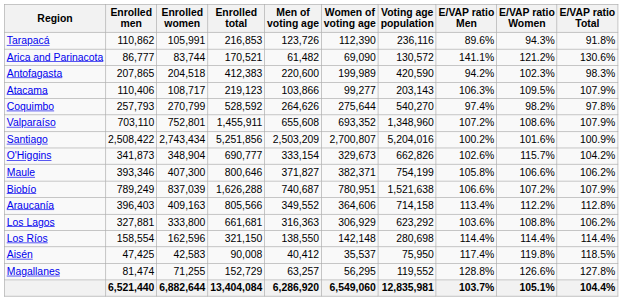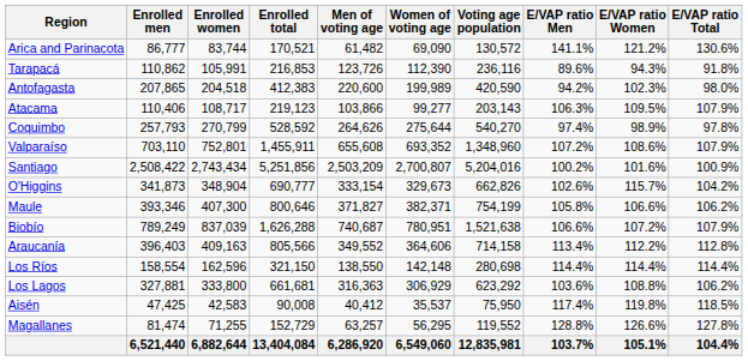 <table class="wikitable sortable" style="text-align:right">
 <tr>
 <th>Region</th>
 <th>Enrolled<br>men</th>
 <th>Enrolled<br>women</th>
 <th>Enrolled<br>total</th>
 <th>Men of <br>voting age</th>
 <th>Women of <br>voting age</th>
 <th>Voting age<br>population</th>
 <th>E/VAP ratio<br>Men</th>
 <th>E/VAP ratio<br>Women</th>
 <th>E/VAP ratio<br>Total</th>
 </tr>
 <tr>
+<td align="left"><a href='#'>Arica and Parinacota</a></td>
+<td>86,777</td>
+<td>83,744</td>
+<td>170,521</td>
+<td>61,482</td>
+<td>69,090</td>
+<td>130,572</td>
+<td>141.1%</td>
+<td>121.2%</td>
+<td>130.6%</td>
+</tr>
+<tr>
 <td align="left"><a href='#'>Tarapacá</a></td>
 <td>110,862</td>
 <td>105,991</td>
 <td>216,853</td>
 <td>123,726</td>
 <td>112,390</td>
 <td>236,116</td>
 <td>89.6%</td>
 <td>94.3%</td>
 <td>91.8%</td>
 </tr>
 <tr>
-<td align="left"><a href='#'>Arica and Parinacota</a></td>
-<td>86,777</td>
-<td>83,744</td>
-<td>170,521</td>
-<td>61,482</td>
-<td>69,090</td>
-<td>130,572</td>
-<td>141.1%</td>
-<td>121.2%</td>
-<td>130.6%</td>
-</tr>
-<tr>
 <td align="left"><a href='#'>Antofagasta</a></td>
 <td>207,865</td>
 <td>204,518</td>
 <td>412,383</td>
 <td>220,600</td>
 <td>199,989</td>
 <td>420,590</td>
 <td>94.2%</td>
 <td>102.3%</td>
-<td>98.3%</td>
+<td>98.0%</td>
 </tr>
 <tr>
 <td align="left"><a href='#'>Atacama</a></td>
 <td>110,406</td>
 <td>108,717</td>
 <td>219,123</td>
 <td>103,866</td>
 <td>99,277</td>
 <td>203,143</td>
 <td>106.3%</td>
 <td>109.5%</td>
 <td>107.9%</td>
 </tr>
 <tr>
 <td align="left"><a href='#'>Coquimbo</a></td>
 <td>257,793</td>
 <td>270,799</td>
 <td>528,592</td>
 <td>264,626</td>
 <td>275,644</td>
 <td>540,270</td>
 <td>97.4%</td>
-<td>98.2%</td>
+<td>98.9%</td>
 <td>97.8%</td>
 </tr>
 <tr>
 <td align="left"><a href='#'>Valparaíso</a></td>
 <td>703,110</td>
 <td>752,801</td>
 <td>1,455,911</td>
 <td>655,608</td>
 <td>693,352</td>
 <td>1,348,960</td>
 <td>107.2%</td>
 <td>108.6%</td>
 <td>107.9%</td>
 </tr>
 <tr>
 <td align="left"><a href='#'>Santiago</a></td>
 <td>2,508,422</td>
 <td>2,743,434</td>
 <td>5,251,856</td>
 <td>2,503,209</td>
 <td>2,700,807</td>
 <td>5,204,016</td>
 <td>100.2%</td>
 <td>101.6%</td>
 <td>100.9%</td>
 </tr>
 <tr>
 <td align="left"><a href='#'>O'Higgins</a></td>
 <td>341,873</td>
 <td>348,904</td>
 <td>690,777</td>
 <td>333,154</td>
 <td>329,673</td>
 <td>662,826</td>
 <td>102.6%</td>
 <td>115.7%</td>
 <td>104.2%</td>
 </tr>
 <tr>
 <td align="left"><a href='#'>Maule</a></td>
 <td>393,346</td>
 <td>407,300</td>
 <td>800,646</td>
 <td>371,827</td>
 <td>382,371</td>
 <td>754,199</td>
 <td>105.8%</td>
 <td>106.6%</td>
 <td>106.2%</td>
 </tr>
 <tr>
 <td align="left"><a href='#'>Biobío</a></td>
 <td>789,249</td>
 <td>837,039</td>
 <td>1,626,288</td>
 <td>740,687</td>
 <td>780,951</td>
 <td>1,521,638</td>
 <td>106.6%</td>
 <td>107.2%</td>
 <td>107.9%</td>
 </tr>
 <tr>
 <td align="left"><a href='#'>Araucanía</a></td>
 <td>396,403</td>
 <td>409,163</td>
 <td>805,566</td>
 <td>349,552</td>
 <td>364,606</td>
 <td>714,158</td>
 <td>113.4%</td>
 <td>112.2%</td>
 <td>112.8%</td>
 </tr>
 <tr>
+<td align="left"><a href='#'>Los Ríos</a></td>
+<td>158,554</td>
+<td>162,596</td>
+<td>321,150</td>
+<td>138,550</td>
+<td>142,148</td>
+<td>280,698</td>
+<td>114.4%</td>
+<td>114.4%</td>
+<td>114.4%</td>
+</tr>
+<tr>
 <td align="left"><a href='#'>Los Lagos</a></td>
 <td>327,881</td>
 <td>333,800</td>
 <td>661,681</td>
 <td>316,363</td>
 <td>306,929</td>
 <td>623,292</td>
 <td>103.6%</td>
 <td>108.8%</td>
 <td>106.2%</td>
-</tr>
-<tr>
-<td align="left"><a href='#'>Los Ríos</a></td>
-<td>158,554</td>
-<td>162,596</td>
-<td>321,150</td>
-<td>138,550</td>
-<td>142,148</td>
-<td>280,698</td>
-<td>114.4%</td>
-<td>114.4%</td>
-<td>114.4%</td>
 </tr>
 <tr>
 <td align="left"><a href='#'>Aisén</a></td>
 <td>47,425</td>
 <td>42,583</td>
 <td>90,008</td>
 <td>40,412</td>
 <td>35,537</td>
 <td>75,950</td>
 <td>117.4%</td>
 <td>119.8%</td>
 <td>118.5%</td>
 </tr>
 <tr>
 <td align="left"><a href='#'>Magallanes</a></td>
 <td>81,474</td>
 <td>71,255</td>
 <td>152,729</td>
 <td>63,257</td>
 <td>56,295</td>
 <td>119,552</td>
 <td>128.8%</td>
 <td>126.6%</td>
 <td>127.8%</td>
 </tr>
 <tr style="background-color: #f2f2f2">
 <td align="left"><strong></strong></td>
 <td><strong>6,521,440</strong></td>
 <td><strong>6,882,644</strong></td>
 <td><strong>13,404,084</strong></td>
 <td><strong>6,286,920</strong></td>
 <td><strong>6,549,060</strong></td>
 <td><strong>12,835,981</strong></td>
 <td><strong>103.7%</strong></td>
 <td><strong>105.1%</strong></td>
 <td><strong>104.4%</strong></td>
 </tr>
 </table>
